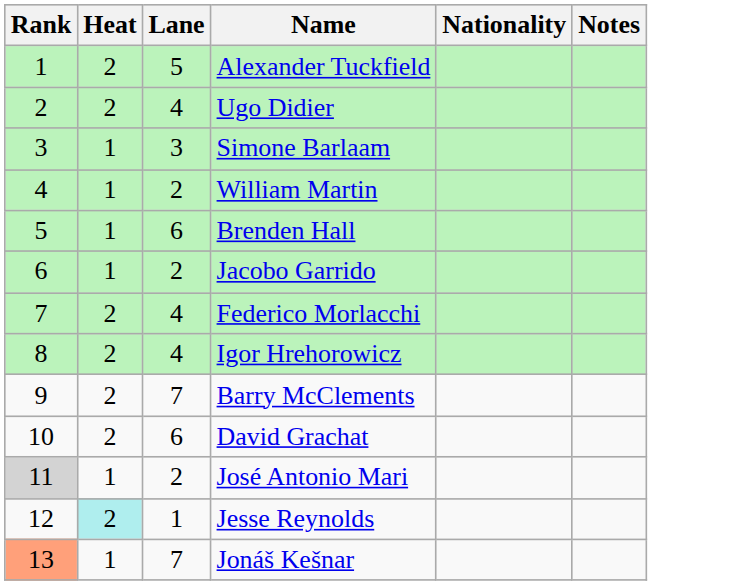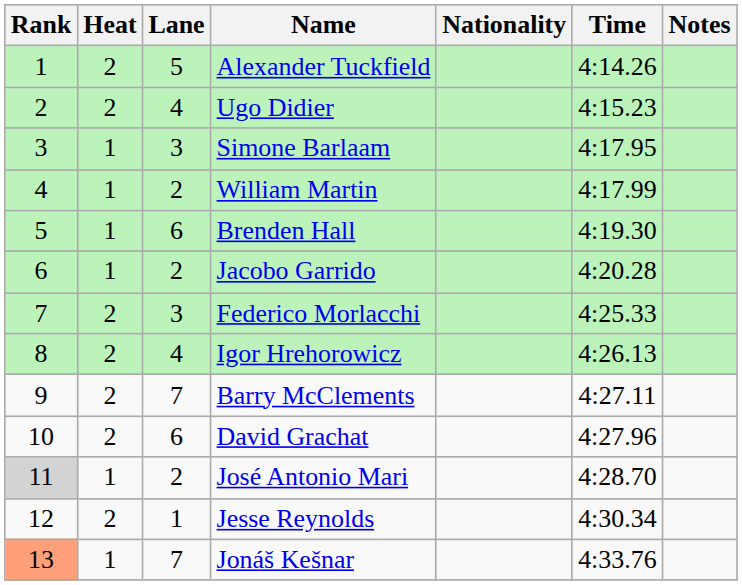 <table class="wikitable sortable" style="text-align:center">
 <tr>
 <th>Rank</th>
 <th>Heat</th>
 <th>Lane</th>
 <th>Name</th>
 <th>Nationality</th>
+<th>Time</th>
 <th>Notes</th>
 </tr>
 <tr bgcolor=bbf3bb>
 <td>1</td>
 <td>2</td>
 <td>5</td>
 <td align=left><a href='#'>Alexander Tuckfield</a></td>
 <td align=left></td>
+<td>4:14.26</td>
 <td></td>
 </tr>
 <tr bgcolor=bbf3bb>
 <td>2</td>
 <td>2</td>
 <td>4</td>
 <td align=left><a href='#'>Ugo Didier</a></td>
 <td align=left></td>
+<td>4:15.23</td>
 <td></td>
 </tr>
 <tr bgcolor=bbf3bb>
 <td>3</td>
 <td>1</td>
 <td>3</td>
 <td align=left><a href='#'>Simone Barlaam</a></td>
 <td align=left></td>
+<td>4:17.95</td>
 <td></td>
 </tr>
 <tr bgcolor=bbf3bb>
 <td>4</td>
 <td>1</td>
 <td>2</td>
 <td align=left><a href='#'>William Martin</a></td>
 <td align=left></td>
+<td>4:17.99</td>
 <td></td>
 </tr>
 <tr bgcolor=bbf3bb>
 <td>5</td>
 <td>1</td>
 <td>6</td>
 <td align=left><a href='#'>Brenden Hall</a></td>
 <td align=left></td>
+<td>4:19.30</td>
 <td></td>
 </tr>
 <tr bgcolor=bbf3bb>
 <td>6</td>
 <td>1</td>
 <td>2</td>
 <td align=left><a href='#'>Jacobo Garrido</a></td>
 <td align=left></td>
+<td>4:20.28</td>
 <td></td>
 </tr>
 <tr bgcolor=bbf3bb>
 <td>7</td>
 <td>2</td>
-<td>4</td>
+<td>3</td>
 <td align=left><a href='#'>Federico Morlacchi</a></td>
 <td align=left></td>
+<td>4:25.33</td>
 <td></td>
 </tr>
 <tr bgcolor=bbf3bb>
 <td>8</td>
 <td>2</td>
 <td>4</td>
 <td align=left><a href='#'>Igor Hrehorowicz</a></td>
 <td align=left></td>
+<td>4:26.13</td>
 <td></td>
 </tr>
 <tr>
 <td>9</td>
 <td>2</td>
 <td>7</td>
 <td align=left><a href='#'>Barry McClements</a></td>
 <td align=left></td>
+<td>4:27.11</td>
 <td></td>
 </tr>
 <tr>
 <td>10</td>
 <td>2</td>
 <td>6</td>
 <td align=left><a href='#'>David Grachat</a></td>
 <td align=left></td>
+<td>4:27.96</td>
 <td></td>
 </tr>
 <tr>
 <td style="background: lightgrey;">11</td>
 <td>1</td>
 <td>2</td>
 <td align=left><a href='#'>José Antonio Mari</a></td>
 <td align=left></td>
+<td>4:28.70</td>
 <td></td>
 </tr>
 <tr>
 <td>12</td>
-<td style="background: paleturquoise;">2</td>
+<td>2</td>
 <td>1</td>
 <td align=left><a href='#'>Jesse Reynolds</a></td>
 <td align=left></td>
+<td>4:30.34</td>
 <td></td>
 </tr>
 <tr>
 <td style="background: lightsalmon;">13</td>
 <td>1</td>
 <td>7</td>
 <td align=left><a href='#'>Jonáš Kešnar</a></td>
 <td align=left></td>
+<td>4:33.76</td>
 <td></td>
 </tr>
 </table>
